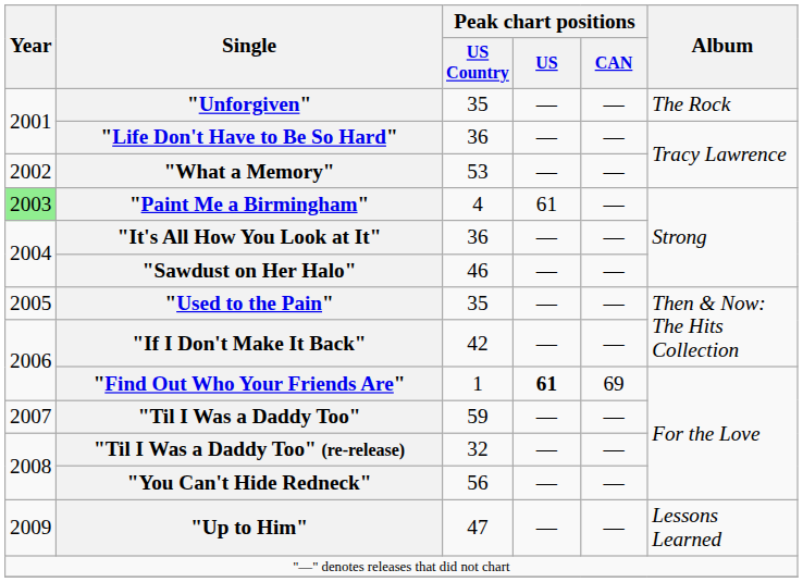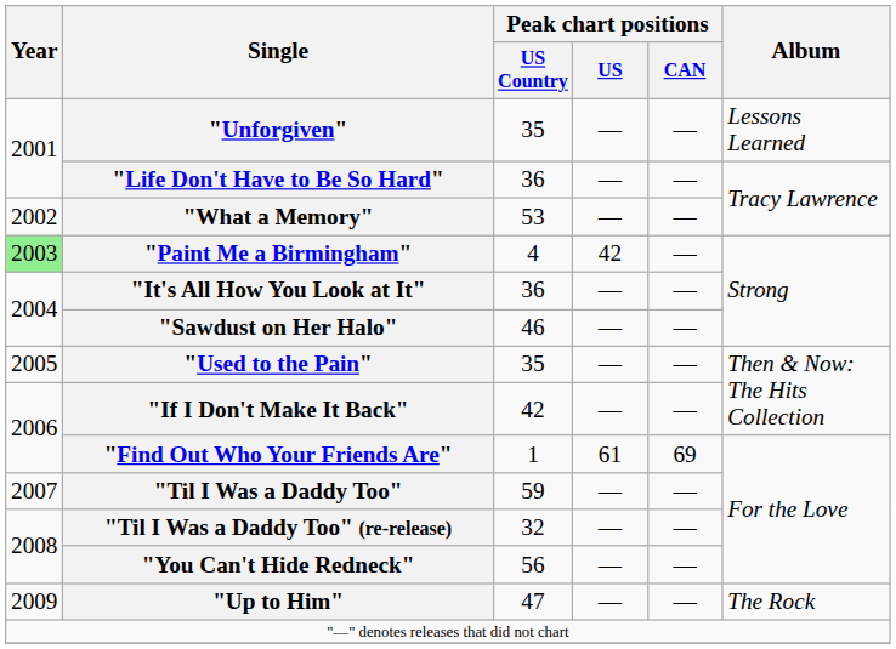 <table class="wikitable plainrowheaders" style="text-align:center;">
 <tr>
 <th rowspan="2">Year</th>
 <th rowspan="2" style="width:18em;">Single</th>
 <th colspan="3">Peak chart positions</th>
 <th rowspan="2">Album</th>
 </tr>
 <tr style="font-size:smaller;">
 <th width="45"><a href='#'>US Country</a><br></th>
 <th width="45"><a href='#'>US</a><br></th>
 <th width="45"><a href='#'>CAN</a><br></th>
 </tr>
 <tr>
 <td rowspan="2">2001</td>
 <th scope="row">"<a href='#'>Unforgiven</a>"</th>
 <td>35</td>
 <td>—</td>
 <td>—</td>
-<td align="left"><em>The Rock</em></td>
+<td align="left"><em>Lessons Learned</em></td>
 </tr>
 <tr>
 <th scope="row">"<a href='#'>Life Don't Have to Be So Hard</a>"</th>
 <td>36</td>
 <td>—</td>
 <td>—</td>
 <td align="left" rowspan="2"><em>Tracy Lawrence</em></td>
 </tr>
 <tr>
 <td>2002</td>
 <th scope="row">"What a Memory"</th>
 <td>53</td>
 <td>—</td>
 <td>—</td>
 </tr>
 <tr>
 <td style="background: lightgreen;">2003</td>
 <th scope="row">"<a href='#'>Paint Me a Birmingham</a>"</th>
 <td>4</td>
-<td>61</td>
+<td>42</td>
 <td>—</td>
 <td align="left" rowspan="3"><em>Strong</em></td>
 </tr>
 <tr>
 <td rowspan="2">2004</td>
 <th scope="row">"It's All How You Look at It"</th>
 <td>36</td>
 <td>—</td>
 <td>—</td>
 </tr>
 <tr>
 <th scope="row">"Sawdust on Her Halo"</th>
 <td>46</td>
 <td>—</td>
 <td>—</td>
 </tr>
 <tr>
 <td>2005</td>
 <th scope="row">"<a href='#'>Used to the Pain</a>"</th>
 <td>35</td>
 <td>—</td>
 <td>—</td>
 <td align="left" rowspan="2"><em>Then & Now: The Hits Collection</em></td>
 </tr>
 <tr>
 <td rowspan="2">2006</td>
 <th scope="row">"If I Don't Make It Back"</th>
 <td>42</td>
 <td>—</td>
 <td>—</td>
 </tr>
 <tr>
 <th scope="row">"<a href='#'>Find Out Who Your Friends Are</a>"<br></th>
 <td>1</td>
-<td><strong>61</strong></td>
+<td>61</td>
 <td>69</td>
 <td align="left" rowspan="4"><em>For the Love</em></td>
 </tr>
 <tr>
 <td>2007</td>
 <th scope="row">"Til I Was a Daddy Too"</th>
 <td>59</td>
 <td>—</td>
 <td>—</td>
 </tr>
 <tr>
 <td rowspan="2">2008</td>
 <th scope="row">"Til I Was a Daddy Too" <small>(re-release)</small></th>
 <td>32</td>
 <td>—</td>
 <td>—</td>
 </tr>
 <tr>
 <th scope="row">"You Can't Hide Redneck"</th>
 <td>56</td>
 <td>—</td>
 <td>—</td>
 </tr>
 <tr>
 <td>2009</td>
 <th scope="row">"Up to Him"</th>
 <td>47</td>
 <td>—</td>
 <td>—</td>
-<td align="left"><em>Lessons Learned</em></td>
+<td align="left"><em>The Rock</em></td>
 </tr>
 <tr>
 <td colspan="10" style="font-size:8pt">"—" denotes releases that did not chart</td>
 </tr>
 <tr>
 </tr>
 </table>
